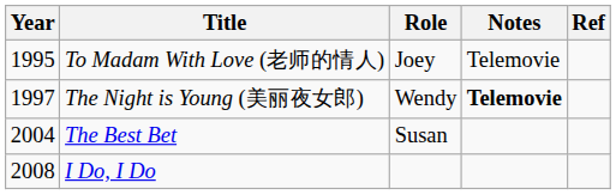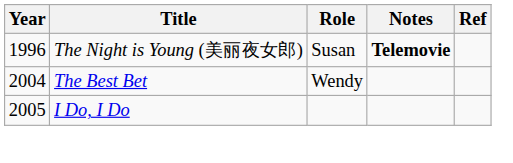 <table class="wikitable sortable">
 <tr>
 <th>Year</th>
 <th>Title</th>
 <th>Role</th>
 <th class="unsortable">Notes</th>
 <th class="unsortable">Ref</th>
 </tr>
 <tr>
-<td>1995</td>
-<td><em> To Madam With Love</em> (老师的情人)</td>
-<td>Joey</td>
-<td>Telemovie</td>
-<td></td>
-</tr>
-<tr>
-<td>1997</td>
+<td>1996</td>
 <td><em>The Night is Young</em> (美丽夜女郎)</td>
-<td>Wendy</td>
+<td>Susan</td>
 <td><strong>Telemovie</strong></td>
 <td></td>
 </tr>
 <tr>
 <td>2004</td>
 <td><em><a href='#'>The Best Bet</a></em></td>
-<td>Susan</td>
+<td>Wendy</td>
 <td></td>
 <td></td>
 </tr>
 <tr>
-<td>2008</td>
+<td>2005</td>
 <td><em><a href='#'>I Do, I Do</a></em></td>
 <td></td>
 <td></td>
 <td></td>
 </tr>
 </table>
